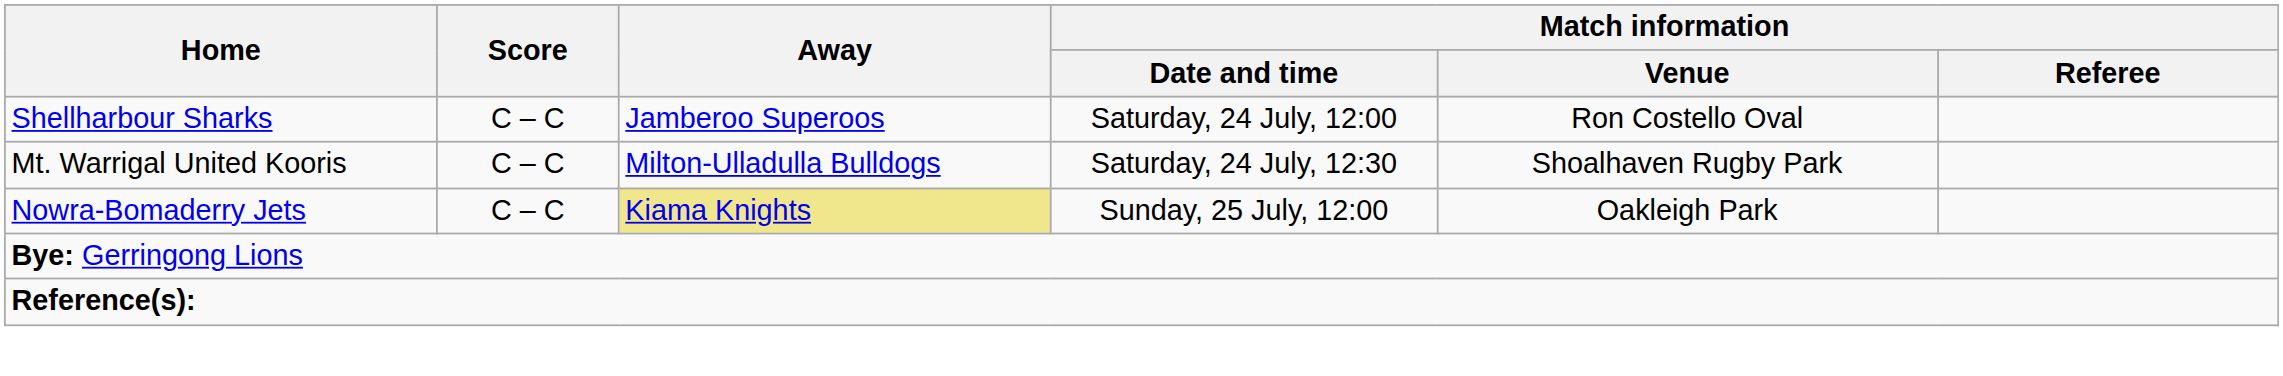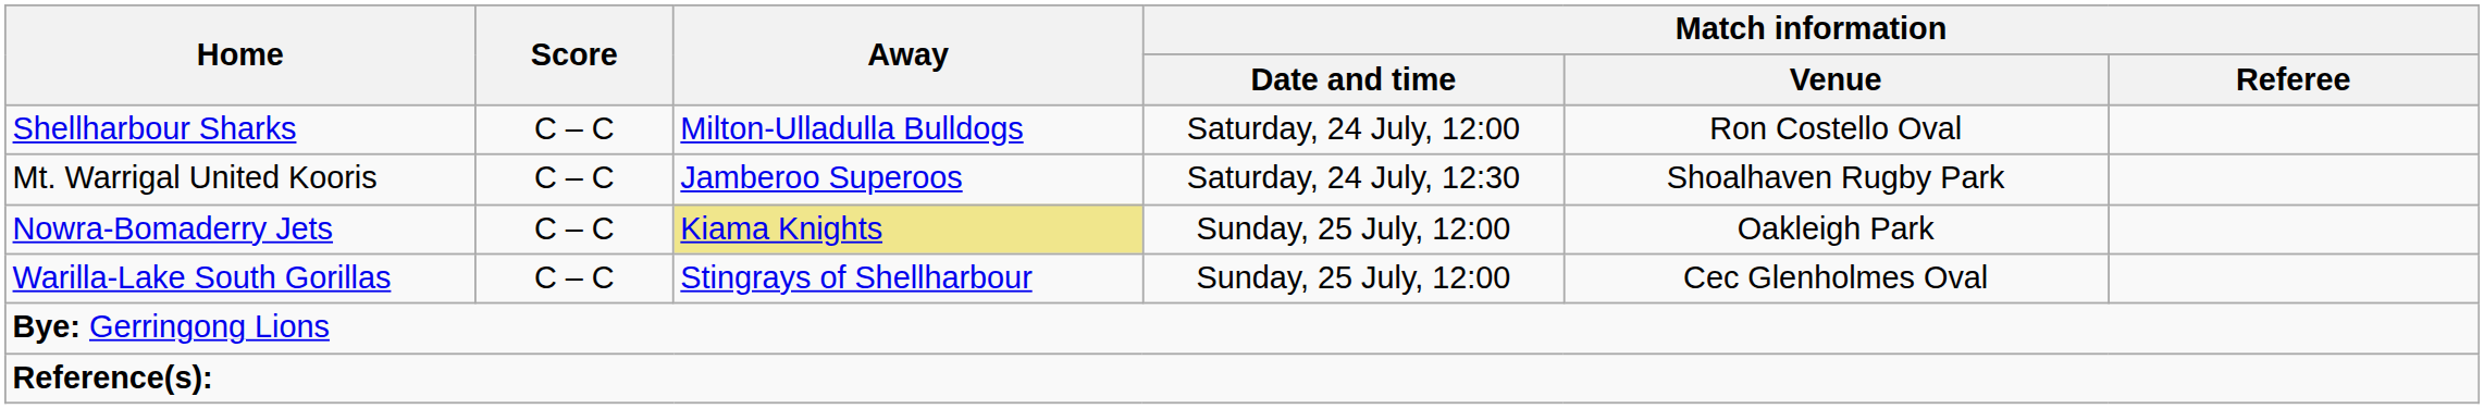 <table class="wikitable" width="100% text-align:center;">
 <tr>
 <th rowspan="2" width="19%">Home</th>
 <th rowspan="2" width="8%">Score</th>
 <th rowspan="2" width="19%">Away</th>
 <th colspan="3">Match information</th>
 </tr>
 <tr bgcolor="#CCCCCC">
 <th width="17%">Date and time</th>
 <th width="22%">Venue</th>
 <th>Referee</th>
 </tr>
 <tr>
 <td> <a href='#'>Shellharbour Sharks</a></td>
 <td style="text-align:center;">C – C</td>
-<td> <a href='#'>Jamberoo Superoos</a></td>
+<td> <a href='#'>Milton-Ulladulla Bulldogs</a></td>
 <td style="text-align:center;">Saturday, 24 July, 12:00</td>
 <td style="text-align:center;">Ron Costello Oval</td>
 <td style="text-align:center;"></td>
 </tr>
 <tr>
 <td> Mt. Warrigal United Kooris</td>
 <td style="text-align:center;">C – C</td>
-<td> <a href='#'>Milton-Ulladulla Bulldogs</a></td>
+<td> <a href='#'>Jamberoo Superoos</a></td>
 <td style="text-align:center;">Saturday, 24 July, 12:30</td>
 <td style="text-align:center;">Shoalhaven Rugby Park</td>
 <td style="text-align:center;"></td>
 </tr>
 <tr>
 <td> <a href='#'>Nowra-Bomaderry Jets</a></td>
 <td style="text-align:center;">C – C</td>
 <td style="background: khaki;"> <a href='#'>Kiama Knights</a></td>
 <td style="text-align:center;">Sunday, 25 July, 12:00</td>
 <td style="text-align:center;">Oakleigh Park</td>
 <td style="text-align:center;"></td>
 </tr>
 <tr>
+<td> <a href='#'>Warilla-Lake South Gorillas</a></td>
+<td style="text-align:center;">C – C</td>
+<td> <a href='#'>Stingrays of Shellharbour</a></td>
+<td style="text-align:center;">Sunday, 25 July, 12:00</td>
+<td style="text-align:center;">Cec Glenholmes Oval</td>
+<td style="text-align:center;"></td>
+</tr>
+<tr>
 <td colspan="6" align="centre"><strong>Bye:</strong>  <a href='#'>Gerringong Lions</a></td>
 </tr>
 <tr>
 <td colspan="6"><strong>Reference(s):</strong></td>
 </tr>
 </table>
